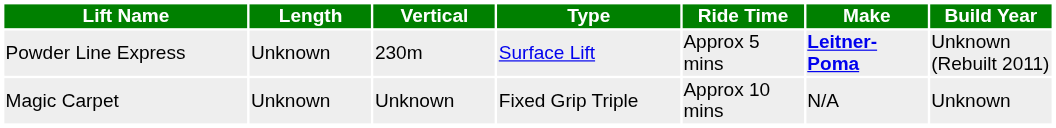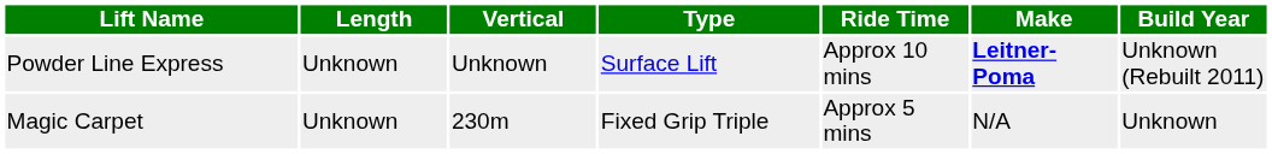 <table ->
 <tr>
 <th width=20% style="background: green; color: white;">Lift Name</th>
 <th width=10% style="background: green; color: white;">Length</th>
 <th width=10% style="background: green; color: white;">Vertical</th>
 <th width=15% style="background: green; color: white;">Type</th>
 <th width=10% style="background: green; color: white;">Ride Time</th>
 <th width=10% style="background: green; color: white;">Make</th>
 <th width=10% style="background: green; color: white;">Build Year</th>
 </tr>
 <tr style="background: #eeeeee; color: black;">
 <td>Powder Line Express</td>
 <td>Unknown</td>
-<td>230m</td>
+<td>Unknown</td>
 <td><a href='#'>Surface Lift</a></td>
-<td>Approx 5 mins</td>
+<td>Approx 10 mins</td>
 <td><strong><a href='#'>Leitner-Poma</a></strong></td>
 <td>Unknown (Rebuilt 2011)</td>
 </tr>
 <tr style="background: #eeeeee; color: black;">
 <td>Magic Carpet</td>
 <td>Unknown</td>
-<td>Unknown</td>
+<td>230m</td>
 <td>Fixed Grip Triple</td>
-<td>Approx 10 mins</td>
+<td>Approx 5 mins</td>
 <td>N/A</td>
 <td>Unknown</td>
 </tr>
 </table>
